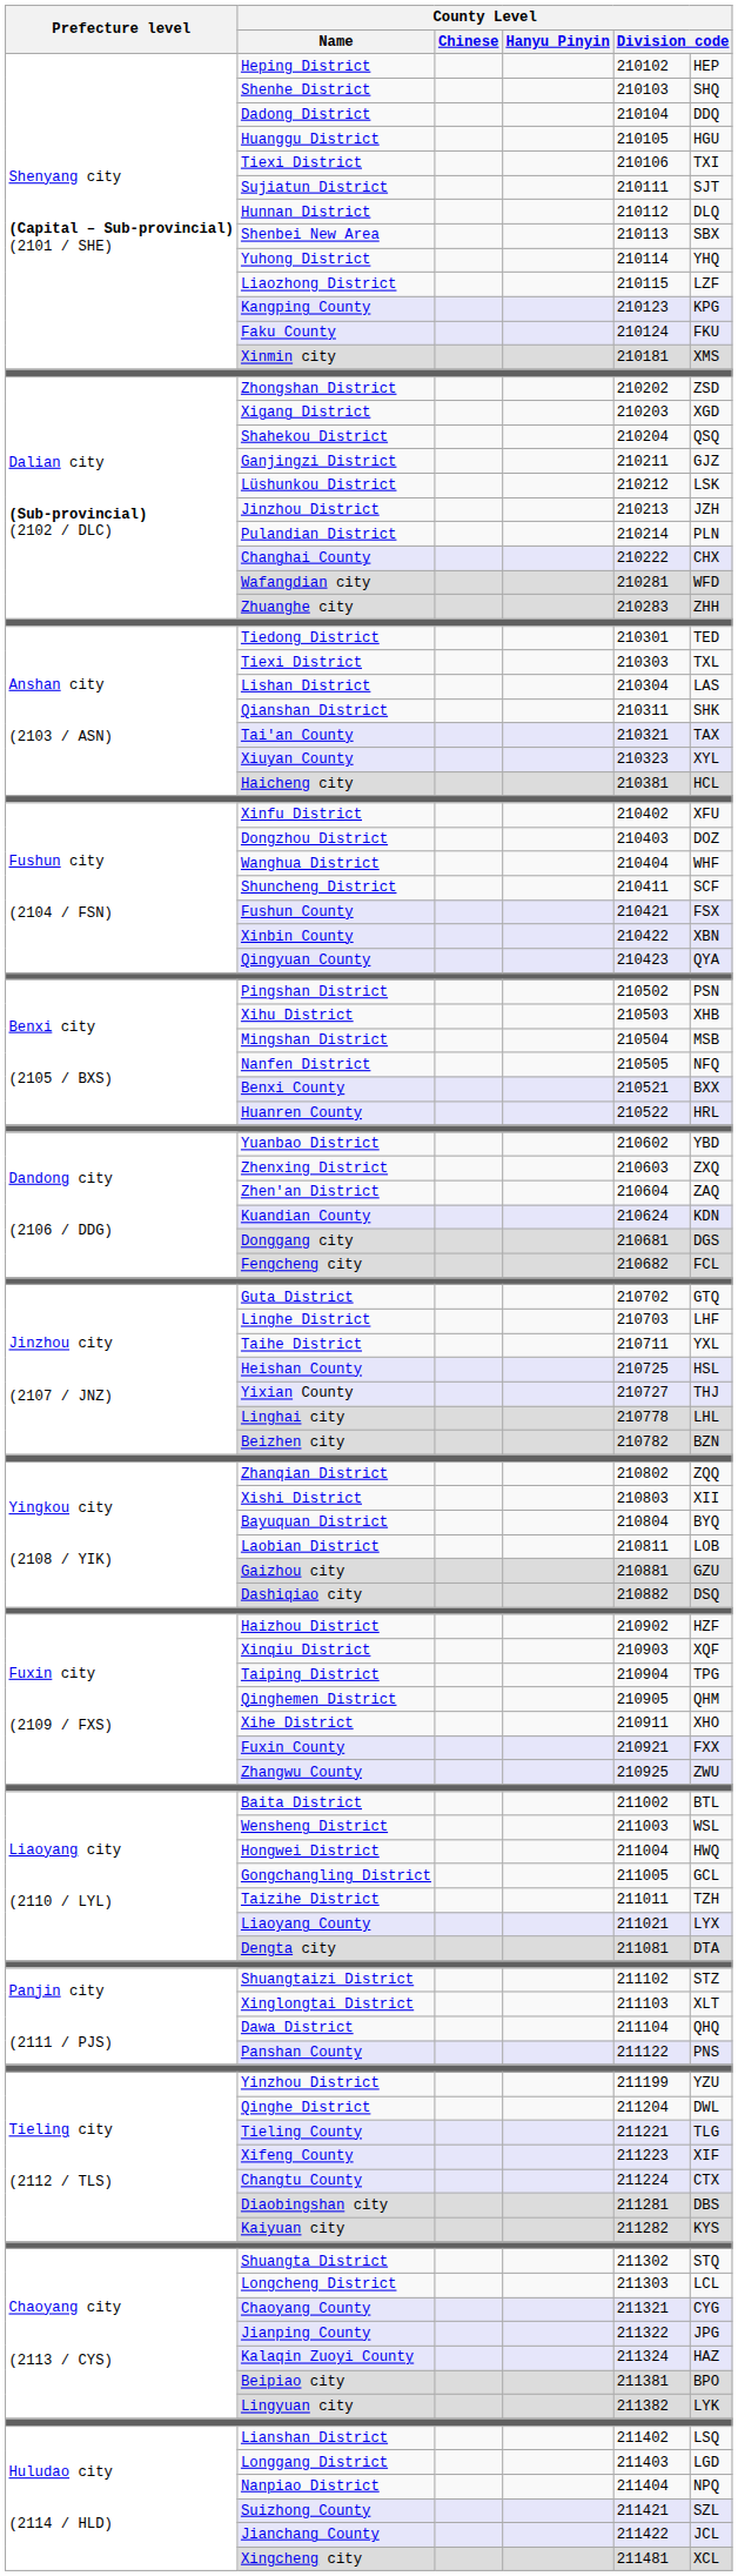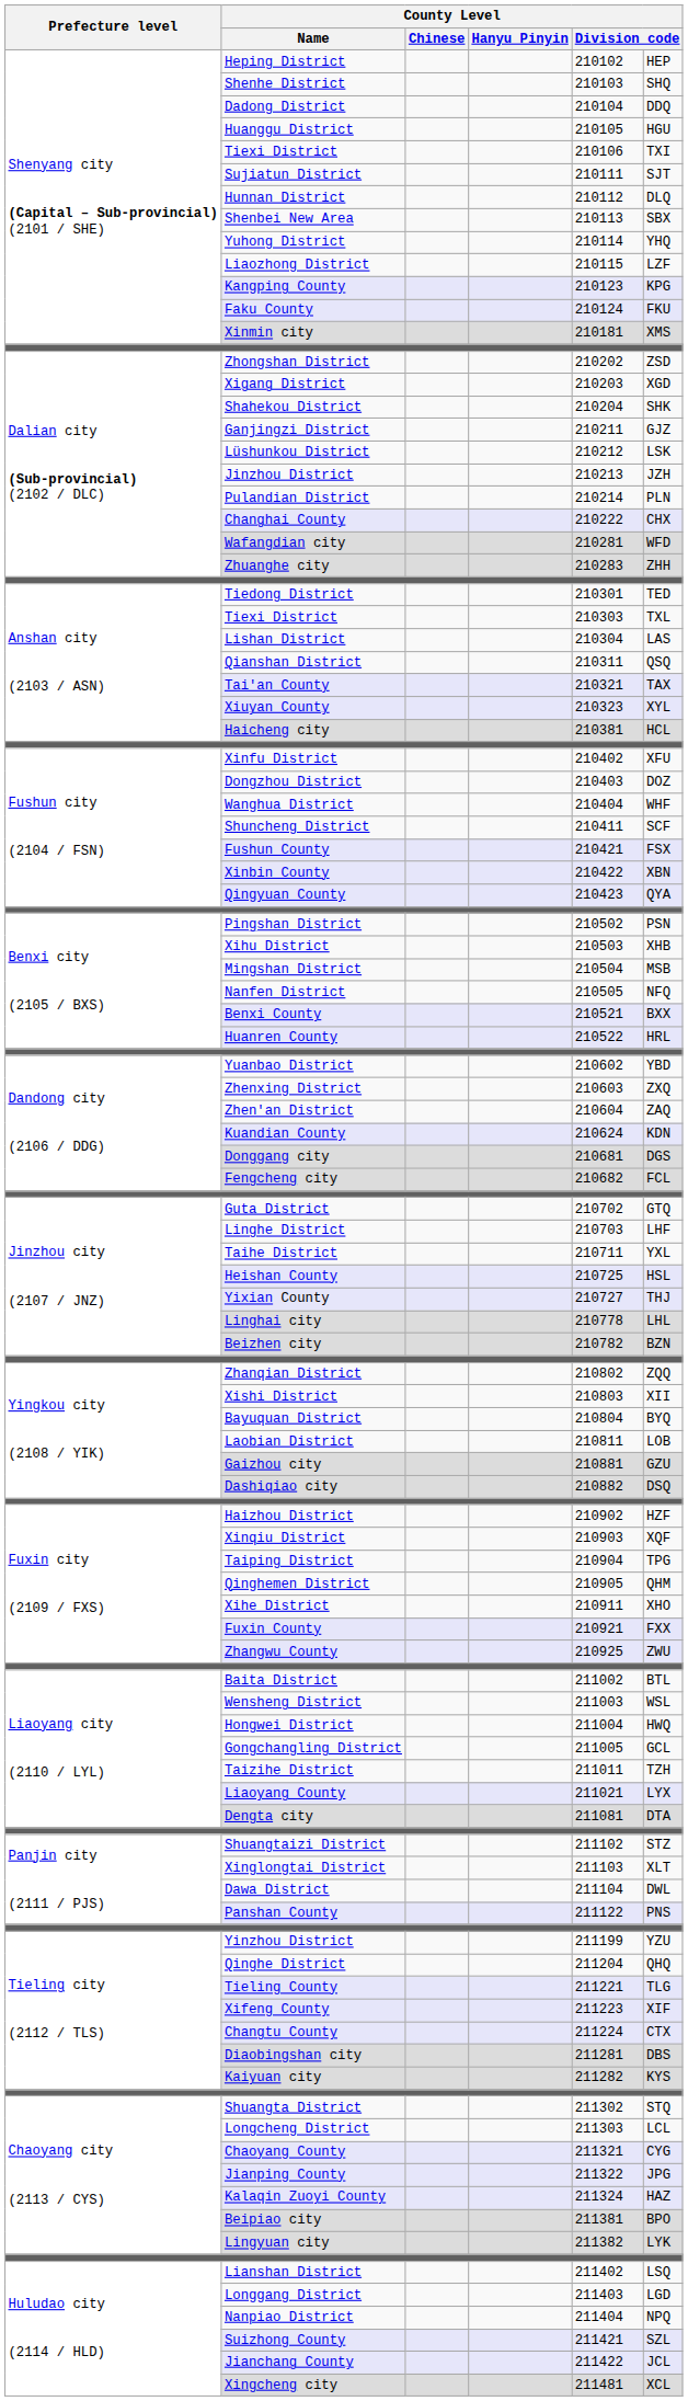 <table class="wikitable" style="padding: 24em 0; font-size: 90%;">
 <tr>
 <th rowspan="2">Prefecture level</th>
 <th colspan="5">County Level</th>
 </tr>
 <tr>
 <th>Name</th>
 <th><a href='#'>Chinese</a></th>
 <th><a href='#'>Hanyu Pinyin</a></th>
 <th colspan="2"><a href='#'>Division code</a></th>
 </tr>
 <tr>
 <td bgcolor="#FFFFFF" rowspan="13"><a href='#'>Shenyang</a> city <br><br><br> <strong>(Capital – Sub-provincial)</strong><br>(2101 / SHE)</td>
 <td><a href='#'>Heping District</a></td>
 <td></td>
 <td></td>
 <td>210102</td>
 <td>HEP</td>
 </tr>
 <tr>
 <td><a href='#'>Shenhe District</a></td>
 <td></td>
 <td></td>
 <td>210103</td>
 <td>SHQ</td>
 </tr>
 <tr>
 <td><a href='#'>Dadong District</a></td>
 <td></td>
 <td></td>
 <td>210104</td>
 <td>DDQ</td>
 </tr>
 <tr>
 <td><a href='#'>Huanggu District</a></td>
 <td></td>
 <td></td>
 <td>210105</td>
 <td>HGU</td>
 </tr>
 <tr>
 <td><a href='#'>Tiexi District</a></td>
 <td></td>
 <td></td>
 <td>210106</td>
 <td>TXI</td>
 </tr>
 <tr>
 <td><a href='#'>Sujiatun District</a></td>
 <td></td>
 <td></td>
 <td>210111</td>
 <td>SJT</td>
 </tr>
 <tr>
 <td><a href='#'>Hunnan District</a></td>
 <td></td>
 <td></td>
 <td>210112</td>
 <td>DLQ</td>
 </tr>
 <tr>
 <td><a href='#'>Shenbei New Area</a></td>
 <td></td>
 <td></td>
 <td>210113</td>
 <td>SBX</td>
 </tr>
 <tr>
 <td><a href='#'>Yuhong District</a></td>
 <td></td>
 <td></td>
 <td>210114</td>
 <td>YHQ</td>
 </tr>
 <tr>
 <td><a href='#'>Liaozhong District</a></td>
 <td></td>
 <td></td>
 <td>210115</td>
 <td>LZF</td>
 </tr>
 <tr bgcolor="#E6E6FA">
 <td><a href='#'>Kangping County</a></td>
 <td></td>
 <td></td>
 <td>210123</td>
 <td>KPG</td>
 </tr>
 <tr bgcolor="#E6E6FA">
 <td><a href='#'>Faku County</a></td>
 <td></td>
 <td></td>
 <td>210124</td>
 <td>FKU</td>
 </tr>
 <tr bgcolor="#DCDCDC">
 <td><a href='#'>Xinmin</a> city</td>
 <td></td>
 <td></td>
 <td>210181</td>
 <td>XMS</td>
 </tr>
 <tr>
 </tr>
 <tr style = "background:#606060; height: 2pt">
 <td colspan = "8"></td>
 </tr>
 <tr>
 <td bgcolor="#FFFFFF" rowspan="10"><a href='#'>Dalian</a> city <br><br><br> <strong>(Sub-provincial)</strong><br>(2102 / DLC)</td>
 <td><a href='#'>Zhongshan District</a></td>
 <td></td>
 <td></td>
 <td>210202</td>
 <td>ZSD</td>
 </tr>
 <tr>
 <td><a href='#'>Xigang District</a></td>
 <td></td>
 <td></td>
 <td>210203</td>
 <td>XGD</td>
 </tr>
 <tr>
 <td><a href='#'>Shahekou District</a></td>
 <td></td>
 <td></td>
 <td>210204</td>
-<td>QSQ</td>
+<td>SHK</td>
 </tr>
 <tr>
 <td><a href='#'>Ganjingzi District</a></td>
 <td></td>
 <td></td>
 <td>210211</td>
 <td>GJZ</td>
 </tr>
 <tr>
 <td><a href='#'>Lüshunkou District</a></td>
 <td></td>
 <td></td>
 <td>210212</td>
 <td>LSK</td>
 </tr>
 <tr>
 <td><a href='#'>Jinzhou District</a></td>
 <td></td>
 <td></td>
 <td>210213</td>
 <td>JZH</td>
 </tr>
 <tr>
 <td><a href='#'>Pulandian District</a></td>
 <td></td>
 <td></td>
 <td>210214</td>
 <td>PLN</td>
 </tr>
 <tr bgcolor="#E6E6FA">
 <td><a href='#'>Changhai County</a></td>
 <td></td>
 <td></td>
 <td>210222</td>
 <td>CHX</td>
 </tr>
 <tr bgcolor="#DCDCDC">
 <td><a href='#'>Wafangdian</a> city</td>
 <td></td>
 <td></td>
 <td>210281</td>
 <td>WFD</td>
 </tr>
 <tr bgcolor="#DCDCDC">
 <td><a href='#'>Zhuanghe</a> city</td>
 <td></td>
 <td></td>
 <td>210283</td>
 <td>ZHH</td>
 </tr>
 <tr>
 </tr>
 <tr style = "background:#606060; height: 2pt">
 <td colspan = "8"></td>
 </tr>
 <tr>
 <td bgcolor="#FFFFFF" rowspan="7"><a href='#'>Anshan</a> city <br><br><br>(2103 / ASN)</td>
 <td><a href='#'>Tiedong District</a></td>
 <td></td>
 <td></td>
 <td>210301</td>
 <td>TED</td>
 </tr>
 <tr>
 <td><a href='#'>Tiexi District</a></td>
 <td></td>
 <td></td>
 <td>210303</td>
 <td>TXL</td>
 </tr>
 <tr>
 <td><a href='#'>Lishan District</a></td>
 <td></td>
 <td></td>
 <td>210304</td>
 <td>LAS</td>
 </tr>
 <tr>
 <td><a href='#'>Qianshan District</a></td>
 <td></td>
 <td></td>
 <td>210311</td>
-<td>SHK</td>
+<td>QSQ</td>
 </tr>
 <tr bgcolor="#E6E6FA">
 <td><a href='#'>Tai'an County</a></td>
 <td></td>
 <td></td>
 <td>210321</td>
 <td>TAX</td>
 </tr>
 <tr bgcolor="#E6E6FA">
 <td><a href='#'>Xiuyan County</a></td>
 <td></td>
 <td></td>
 <td>210323</td>
 <td>XYL</td>
 </tr>
 <tr bgcolor="#DCDCDC">
 <td><a href='#'>Haicheng</a> city</td>
 <td></td>
 <td></td>
 <td>210381</td>
 <td>HCL</td>
 </tr>
 <tr>
 </tr>
 <tr style = "background:#606060; height: 2pt">
 <td colspan = "8"></td>
 </tr>
 <tr>
 <td bgcolor="#FFFFFF" rowspan="7"><a href='#'>Fushun</a> city <br><br><br>(2104 / FSN)</td>
 <td><a href='#'>Xinfu District</a></td>
 <td></td>
 <td></td>
 <td>210402</td>
 <td>XFU</td>
 </tr>
 <tr>
 <td><a href='#'>Dongzhou District</a></td>
 <td></td>
 <td></td>
 <td>210403</td>
 <td>DOZ</td>
 </tr>
 <tr>
 <td><a href='#'>Wanghua District</a></td>
 <td></td>
 <td></td>
 <td>210404</td>
 <td>WHF</td>
 </tr>
 <tr>
 <td><a href='#'>Shuncheng District</a></td>
 <td></td>
 <td></td>
 <td>210411</td>
 <td>SCF</td>
 </tr>
 <tr bgcolor="#E6E6FA">
 <td><a href='#'>Fushun County</a></td>
 <td></td>
 <td></td>
 <td>210421</td>
 <td>FSX</td>
 </tr>
 <tr bgcolor="#E6E6FA">
 <td><a href='#'>Xinbin County</a></td>
 <td></td>
 <td></td>
 <td>210422</td>
 <td>XBN</td>
 </tr>
 <tr bgcolor="#E6E6FA">
 <td><a href='#'>Qingyuan County</a></td>
 <td></td>
 <td></td>
 <td>210423</td>
 <td>QYA</td>
 </tr>
 <tr>
 </tr>
 <tr style = "background:#606060; height: 2pt">
 <td colspan = "8"></td>
 </tr>
 <tr>
 <td bgcolor="#FFFFFF" rowspan="6"><a href='#'>Benxi</a> city <br><br><br>(2105 / BXS)</td>
 <td><a href='#'>Pingshan District</a></td>
 <td></td>
 <td></td>
 <td>210502</td>
 <td>PSN</td>
 </tr>
 <tr>
 <td><a href='#'>Xihu District</a></td>
 <td></td>
 <td></td>
 <td>210503</td>
 <td>XHB</td>
 </tr>
 <tr>
 <td><a href='#'>Mingshan District</a></td>
 <td></td>
 <td></td>
 <td>210504</td>
 <td>MSB</td>
 </tr>
 <tr>
 <td><a href='#'>Nanfen District</a></td>
 <td></td>
 <td></td>
 <td>210505</td>
 <td>NFQ</td>
 </tr>
 <tr bgcolor="#E6E6FA">
 <td><a href='#'>Benxi County</a></td>
 <td></td>
 <td></td>
 <td>210521</td>
 <td>BXX</td>
 </tr>
 <tr bgcolor="#E6E6FA">
 <td><a href='#'>Huanren County</a></td>
 <td></td>
 <td></td>
 <td>210522</td>
 <td>HRL</td>
 </tr>
 <tr>
 </tr>
 <tr style = "background:#606060; height: 2pt">
 <td colspan = "8"></td>
 </tr>
 <tr>
 <td bgcolor="#FFFFFF" rowspan="6"><a href='#'>Dandong</a> city <br><br><br>(2106 / DDG)</td>
 <td><a href='#'>Yuanbao District</a></td>
 <td></td>
 <td></td>
 <td>210602</td>
 <td>YBD</td>
 </tr>
 <tr>
 <td><a href='#'>Zhenxing District</a></td>
 <td></td>
 <td></td>
 <td>210603</td>
 <td>ZXQ</td>
 </tr>
 <tr>
 <td><a href='#'>Zhen'an District</a></td>
 <td></td>
 <td></td>
 <td>210604</td>
 <td>ZAQ</td>
 </tr>
 <tr bgcolor="#E6E6FA">
 <td><a href='#'>Kuandian County</a></td>
 <td></td>
 <td></td>
 <td>210624</td>
 <td>KDN</td>
 </tr>
 <tr bgcolor="#DCDCDC">
 <td><a href='#'>Donggang</a> city</td>
 <td></td>
 <td></td>
 <td>210681</td>
 <td>DGS</td>
 </tr>
 <tr bgcolor="#DCDCDC">
 <td><a href='#'>Fengcheng</a> city</td>
 <td></td>
 <td></td>
 <td>210682</td>
 <td>FCL</td>
 </tr>
 <tr>
 </tr>
 <tr style = "background:#606060; height: 2pt">
 <td colspan = "8"></td>
 </tr>
 <tr>
 <td bgcolor="#FFFFFF" rowspan="7"><a href='#'>Jinzhou</a> city <br><br><br>(2107 / JNZ)</td>
 <td><a href='#'>Guta District</a></td>
 <td></td>
 <td></td>
 <td>210702</td>
 <td>GTQ</td>
 </tr>
 <tr>
 <td><a href='#'>Linghe District</a></td>
 <td></td>
 <td></td>
 <td>210703</td>
 <td>LHF</td>
 </tr>
 <tr>
 <td><a href='#'>Taihe District</a></td>
 <td></td>
 <td></td>
 <td>210711</td>
 <td>YXL</td>
 </tr>
 <tr bgcolor="#E6E6FA">
 <td><a href='#'>Heishan County</a></td>
 <td></td>
 <td></td>
 <td>210725</td>
 <td>HSL</td>
 </tr>
 <tr bgcolor="#E6E6FA">
 <td><a href='#'>Yixian</a> County</td>
 <td></td>
 <td></td>
 <td>210727</td>
 <td>THJ</td>
 </tr>
 <tr bgcolor="#DCDCDC">
 <td><a href='#'>Linghai</a> city</td>
 <td></td>
 <td></td>
 <td>210778</td>
 <td>LHL</td>
 </tr>
 <tr bgcolor="#DCDCDC">
 <td><a href='#'>Beizhen</a> city</td>
 <td></td>
 <td></td>
 <td>210782</td>
 <td>BZN</td>
 </tr>
 <tr>
 </tr>
 <tr style = "background:#606060; height: 2pt">
 <td colspan = "8"></td>
 </tr>
 <tr>
 <td bgcolor="#FFFFFF" rowspan="6"><a href='#'>Yingkou</a> city <br><br><br>(2108 / YIK)</td>
 <td><a href='#'>Zhanqian District</a></td>
 <td></td>
 <td></td>
 <td>210802</td>
 <td>ZQQ</td>
 </tr>
 <tr>
 <td><a href='#'>Xishi District</a></td>
 <td></td>
 <td></td>
 <td>210803</td>
 <td>XII</td>
 </tr>
 <tr>
 <td><a href='#'>Bayuquan District</a></td>
 <td></td>
 <td></td>
 <td>210804</td>
 <td>BYQ</td>
 </tr>
 <tr>
 <td><a href='#'>Laobian District</a></td>
 <td></td>
 <td></td>
 <td>210811</td>
 <td>LOB</td>
 </tr>
 <tr bgcolor="#DCDCDC">
 <td><a href='#'>Gaizhou</a> city</td>
 <td></td>
 <td></td>
 <td>210881</td>
 <td>GZU</td>
 </tr>
 <tr bgcolor="#DCDCDC">
 <td><a href='#'>Dashiqiao</a> city</td>
 <td></td>
 <td></td>
 <td>210882</td>
 <td>DSQ</td>
 </tr>
 <tr>
 </tr>
 <tr style = "background:#606060; height: 2pt">
 <td colspan = "8"></td>
 </tr>
 <tr>
 <td bgcolor="#FFFFFF" rowspan="7"><a href='#'>Fuxin</a> city <br><br><br>(2109 / FXS)</td>
 <td><a href='#'>Haizhou District</a></td>
 <td></td>
 <td></td>
 <td>210902</td>
 <td>HZF</td>
 </tr>
 <tr>
 <td><a href='#'>Xinqiu District</a></td>
 <td></td>
 <td></td>
 <td>210903</td>
 <td>XQF</td>
 </tr>
 <tr>
 <td><a href='#'>Taiping District</a></td>
 <td></td>
 <td></td>
 <td>210904</td>
 <td>TPG</td>
 </tr>
 <tr>
 <td><a href='#'>Qinghemen District</a></td>
 <td></td>
 <td></td>
 <td>210905</td>
 <td>QHM</td>
 </tr>
 <tr>
 <td><a href='#'>Xihe District</a></td>
 <td></td>
 <td></td>
 <td>210911</td>
 <td>XHO</td>
 </tr>
 <tr bgcolor="#E6E6FA">
 <td><a href='#'>Fuxin County</a></td>
 <td></td>
 <td></td>
 <td>210921</td>
 <td>FXX</td>
 </tr>
 <tr bgcolor="#E6E6FA">
 <td><a href='#'>Zhangwu County</a></td>
 <td></td>
 <td></td>
 <td>210925</td>
 <td>ZWU</td>
 </tr>
 <tr>
 </tr>
 <tr style = "background:#606060; height: 2pt">
 <td colspan = "8"></td>
 </tr>
 <tr>
 <td bgcolor="#FFFFFF" rowspan="7"><a href='#'>Liaoyang</a> city <br><br><br>(2110 / LYL)</td>
 <td><a href='#'>Baita District</a></td>
 <td></td>
 <td></td>
 <td>211002</td>
 <td>BTL</td>
 </tr>
 <tr>
 <td><a href='#'>Wensheng District</a></td>
 <td></td>
 <td></td>
 <td>211003</td>
 <td>WSL</td>
 </tr>
 <tr>
 <td><a href='#'>Hongwei District</a></td>
 <td></td>
 <td></td>
 <td>211004</td>
 <td>HWQ</td>
 </tr>
 <tr>
 <td><a href='#'>Gongchangling District</a></td>
 <td></td>
 <td></td>
 <td>211005</td>
 <td>GCL</td>
 </tr>
 <tr>
 <td><a href='#'>Taizihe District</a></td>
 <td></td>
 <td></td>
 <td>211011</td>
 <td>TZH</td>
 </tr>
 <tr bgcolor="#E6E6FA">
 <td><a href='#'>Liaoyang County</a></td>
 <td></td>
 <td></td>
 <td>211021</td>
 <td>LYX</td>
 </tr>
 <tr bgcolor="#DCDCDC">
 <td><a href='#'>Dengta</a> city</td>
 <td></td>
 <td></td>
 <td>211081</td>
 <td>DTA</td>
 </tr>
 <tr>
 </tr>
 <tr style = "background:#606060; height: 2pt">
 <td colspan = "8"></td>
 </tr>
 <tr>
 <td bgcolor="#FFFFFF" rowspan="4"><a href='#'>Panjin</a> city <br><br><br>(2111 / PJS)</td>
 <td><a href='#'>Shuangtaizi District</a></td>
 <td></td>
 <td></td>
 <td>211102</td>
 <td>STZ</td>
 </tr>
 <tr>
 <td><a href='#'>Xinglongtai District</a></td>
 <td></td>
 <td></td>
 <td>211103</td>
 <td>XLT</td>
 </tr>
 <tr>
 <td><a href='#'>Dawa District</a></td>
 <td></td>
 <td></td>
 <td>211104</td>
-<td>QHQ</td>
+<td>DWL</td>
 </tr>
 <tr bgcolor="#E6E6FA">
 <td><a href='#'>Panshan County</a></td>
 <td></td>
 <td></td>
 <td>211122</td>
 <td>PNS</td>
 </tr>
 <tr>
 </tr>
 <tr style = "background:#606060; height: 2pt">
 <td colspan = "8"></td>
 </tr>
 <tr>
 <td bgcolor="#FFFFFF" rowspan="7"><a href='#'>Tieling</a> city <br><br><br>(2112 / TLS)</td>
 <td><a href='#'>Yinzhou District</a></td>
 <td></td>
 <td></td>
 <td>211199</td>
 <td>YZU</td>
 </tr>
 <tr>
 <td><a href='#'>Qinghe District</a></td>
 <td></td>
 <td></td>
 <td>211204</td>
-<td>DWL</td>
+<td>QHQ</td>
 </tr>
 <tr bgcolor="#E6E6FA">
 <td><a href='#'>Tieling County</a></td>
 <td></td>
 <td></td>
 <td>211221</td>
 <td>TLG</td>
 </tr>
 <tr bgcolor="#E6E6FA">
 <td><a href='#'>Xifeng County</a></td>
 <td></td>
 <td></td>
 <td>211223</td>
 <td>XIF</td>
 </tr>
 <tr bgcolor="#E6E6FA">
 <td><a href='#'>Changtu County</a></td>
 <td></td>
 <td></td>
 <td>211224</td>
 <td>CTX</td>
 </tr>
 <tr bgcolor="#DCDCDC">
 <td><a href='#'>Diaobingshan</a> city</td>
 <td></td>
 <td></td>
 <td>211281</td>
 <td>DBS</td>
 </tr>
 <tr bgcolor="#DCDCDC">
 <td><a href='#'>Kaiyuan</a> city</td>
 <td></td>
 <td></td>
 <td>211282</td>
 <td>KYS</td>
 </tr>
 <tr>
 </tr>
 <tr style = "background:#606060; height: 2pt">
 <td colspan = "8"></td>
 </tr>
 <tr>
 <td bgcolor="#FFFFFF" rowspan="7"><a href='#'>Chaoyang</a> city<br><br><br>(2113 / CYS)</td>
 <td><a href='#'>Shuangta District</a></td>
 <td></td>
 <td></td>
 <td>211302</td>
 <td>STQ</td>
 </tr>
 <tr>
 <td><a href='#'>Longcheng District</a></td>
 <td></td>
 <td></td>
 <td>211303</td>
 <td>LCL</td>
 </tr>
 <tr bgcolor="#E6E6FA">
 <td><a href='#'>Chaoyang County</a></td>
 <td></td>
 <td></td>
 <td>211321</td>
 <td>CYG</td>
 </tr>
 <tr bgcolor="#E6E6FA">
 <td><a href='#'>Jianping County</a></td>
 <td></td>
 <td></td>
 <td>211322</td>
 <td>JPG</td>
 </tr>
 <tr bgcolor="#E6E6FA">
 <td><a href='#'>Kalaqin Zuoyi County</a></td>
 <td></td>
 <td></td>
 <td>211324</td>
 <td>HAZ</td>
 </tr>
 <tr bgcolor="#DCDCDC">
 <td><a href='#'>Beipiao</a> city</td>
 <td></td>
 <td></td>
 <td>211381</td>
 <td>BPO</td>
 </tr>
 <tr bgcolor="#DCDCDC">
 <td><a href='#'>Lingyuan</a> city</td>
 <td></td>
 <td></td>
 <td>211382</td>
 <td>LYK</td>
 </tr>
 <tr>
 </tr>
 <tr style = "background:#606060; height: 2pt">
 <td colspan = "8"></td>
 </tr>
 <tr>
 <td bgcolor="#FFFFFF" rowspan="6"><a href='#'>Huludao</a> city <br><br><br>(2114 / HLD)</td>
 <td><a href='#'>Lianshan District</a></td>
 <td></td>
 <td></td>
 <td>211402</td>
 <td>LSQ</td>
 </tr>
 <tr>
 <td><a href='#'>Longgang District</a></td>
 <td></td>
 <td></td>
 <td>211403</td>
 <td>LGD</td>
 </tr>
 <tr>
 <td><a href='#'>Nanpiao District</a></td>
 <td></td>
 <td></td>
 <td>211404</td>
 <td>NPQ</td>
 </tr>
 <tr bgcolor="#E6E6FA">
 <td><a href='#'>Suizhong County</a></td>
 <td></td>
 <td></td>
 <td>211421</td>
 <td>SZL</td>
 </tr>
 <tr bgcolor="#E6E6FA">
 <td><a href='#'>Jianchang County</a></td>
 <td></td>
 <td></td>
 <td>211422</td>
 <td>JCL</td>
 </tr>
 <tr bgcolor="#DCDCDC">
 <td><a href='#'>Xingcheng</a> city</td>
 <td></td>
 <td></td>
 <td>211481</td>
 <td>XCL</td>
 </tr>
 </table>
